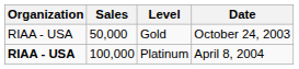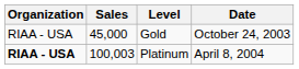 <table class="wikitable">
 <tr>
 <th align="left">Organization</th>
 <th align="left">Sales</th>
 <th align="left">Level</th>
 <th align="left">Date</th>
 </tr>
 <tr>
 <td align="left">RIAA - USA</td>
-<td align="left">50,000</td>
+<td align="left">45,000</td>
 <td align="left">Gold</td>
 <td align="left">October 24, 2003</td>
 </tr>
 <tr>
 <td align="left"><strong>RIAA - USA</strong></td>
-<td align="left">100,000</td>
+<td align="left">100,003</td>
 <td align="left">Platinum</td>
 <td align="left">April 8, 2004</td>
 </tr>
 </table>
